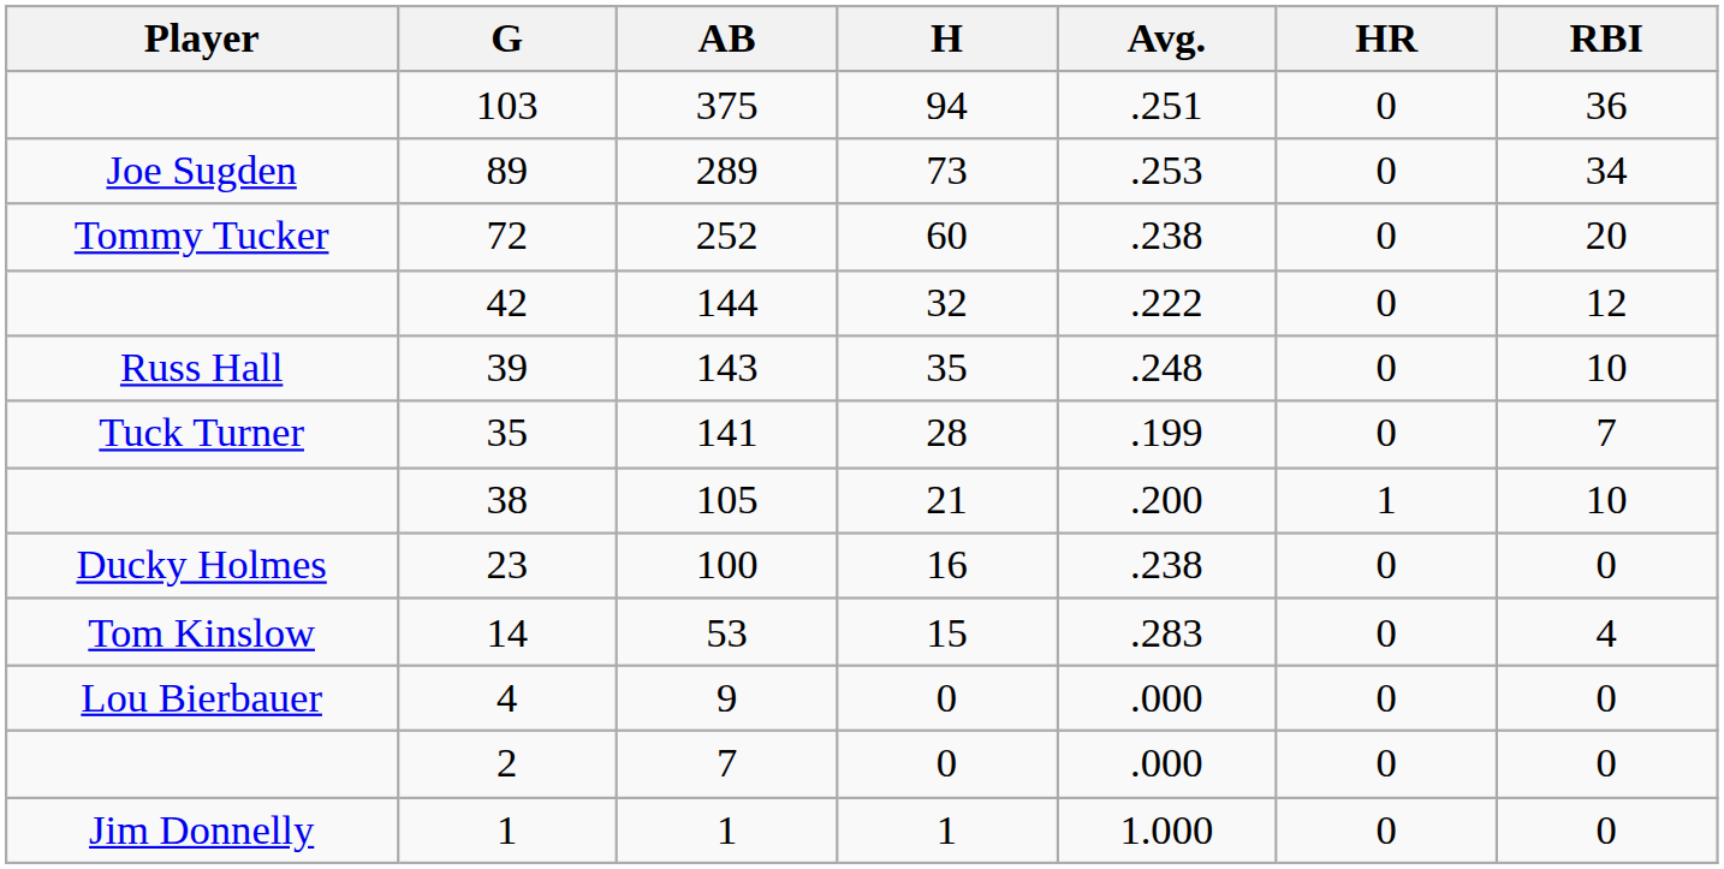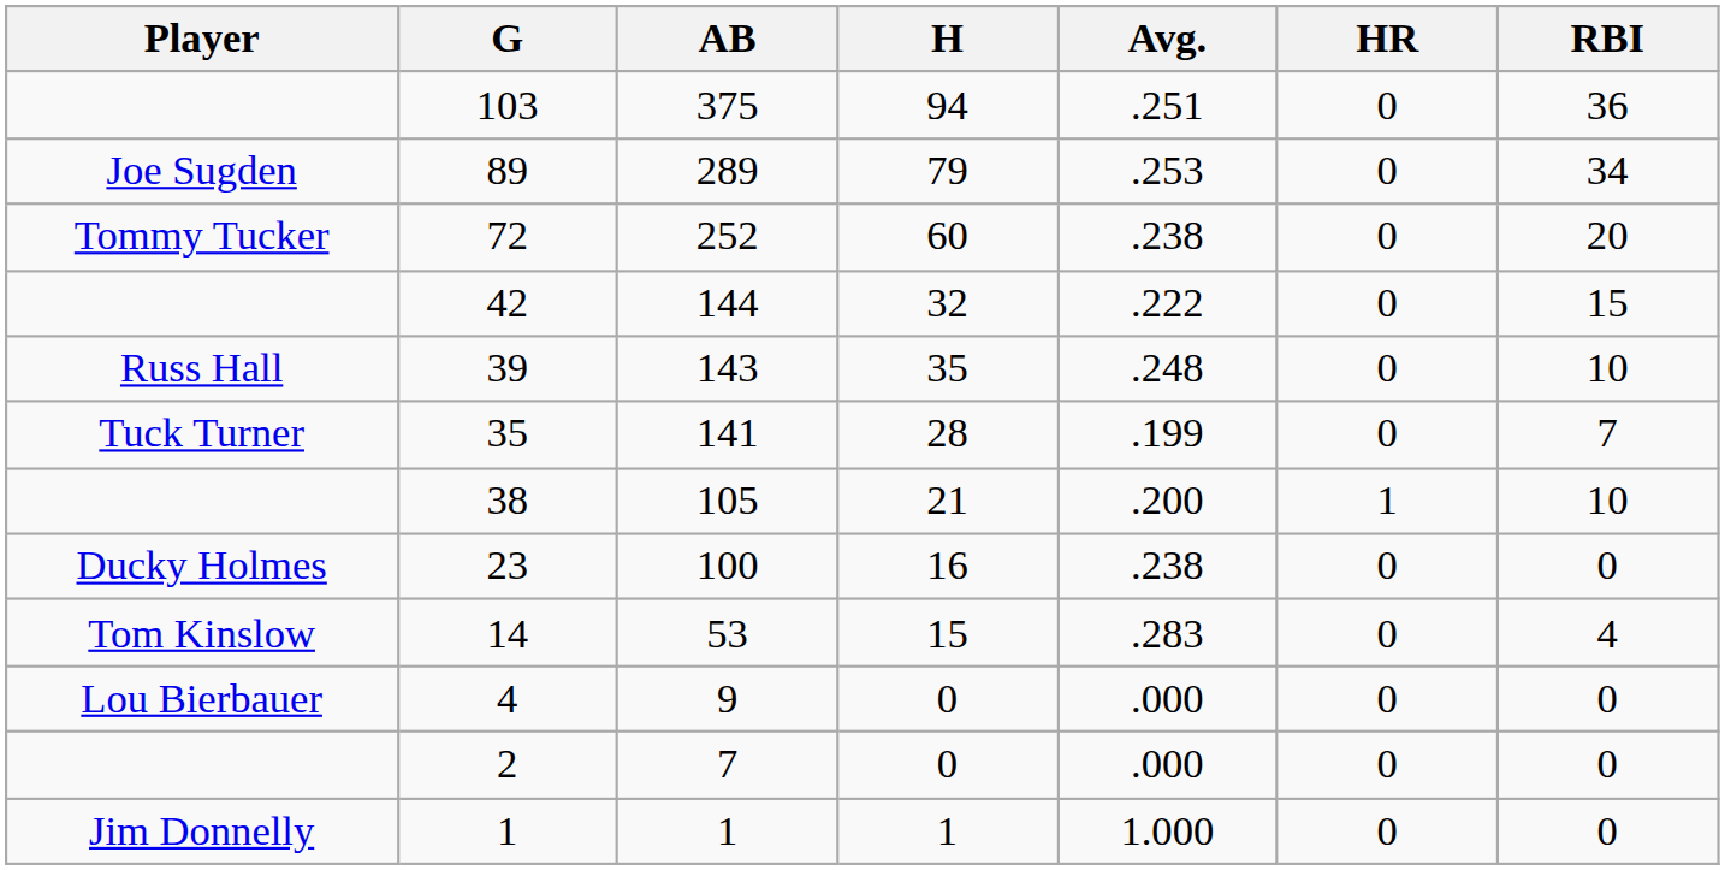 <table class="wikitable sortable">
 <tr>
 <th bgcolor="#DDDDFF" width="16%">Player</th>
 <th bgcolor="#DDDDFF" width="9%">G</th>
 <th bgcolor="#DDDDFF" width="9%">AB</th>
 <th bgcolor="#DDDDFF" width="9%">H</th>
 <th bgcolor="#DDDDFF" width="9%">Avg.</th>
 <th bgcolor="#DDDDFF" width="9%">HR</th>
 <th bgcolor="#DDDDFF" width="9%">RBI</th>
 </tr>
 <tr align="center">
 <td></td>
 <td>103</td>
 <td>375</td>
 <td>94</td>
 <td>.251</td>
 <td>0</td>
 <td>36</td>
 </tr>
 <tr align="center">
 <td><a href='#'>Joe Sugden</a></td>
 <td>89</td>
 <td>289</td>
-<td>73</td>
+<td>79</td>
 <td>.253</td>
 <td>0</td>
 <td>34</td>
 </tr>
 <tr align=center>
 <td><a href='#'>Tommy Tucker</a></td>
 <td>72</td>
 <td>252</td>
 <td>60</td>
 <td>.238</td>
 <td>0</td>
 <td>20</td>
 </tr>
 <tr align=center>
 <td></td>
 <td>42</td>
 <td>144</td>
 <td>32</td>
 <td>.222</td>
 <td>0</td>
-<td>12</td>
+<td>15</td>
 </tr>
 <tr align="center">
 <td><a href='#'>Russ Hall</a></td>
 <td>39</td>
 <td>143</td>
 <td>35</td>
 <td>.248</td>
 <td>0</td>
 <td>10</td>
 </tr>
 <tr align=center>
 <td><a href='#'>Tuck Turner</a></td>
 <td>35</td>
 <td>141</td>
 <td>28</td>
 <td>.199</td>
 <td>0</td>
 <td>7</td>
 </tr>
 <tr align=center>
 <td></td>
 <td>38</td>
 <td>105</td>
 <td>21</td>
 <td>.200</td>
 <td>1</td>
 <td>10</td>
 </tr>
 <tr align="center">
 <td><a href='#'>Ducky Holmes</a></td>
 <td>23</td>
 <td>100</td>
 <td>16</td>
 <td>.238</td>
 <td>0</td>
 <td>0</td>
 </tr>
 <tr align=center>
 <td><a href='#'>Tom Kinslow</a></td>
 <td>14</td>
 <td>53</td>
 <td>15</td>
 <td>.283</td>
 <td>0</td>
 <td>4</td>
 </tr>
 <tr align=center>
 <td><a href='#'>Lou Bierbauer</a></td>
 <td>4</td>
 <td>9</td>
 <td>0</td>
 <td>.000</td>
 <td>0</td>
 <td>0</td>
 </tr>
 <tr align=center>
 <td></td>
 <td>2</td>
 <td>7</td>
 <td>0</td>
 <td>.000</td>
 <td>0</td>
 <td>0</td>
 </tr>
 <tr align="center">
 <td><a href='#'>Jim Donnelly</a></td>
 <td>1</td>
 <td>1</td>
 <td>1</td>
 <td>1.000</td>
 <td>0</td>
 <td>0</td>
 </tr>
 </table>
